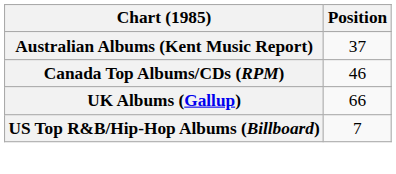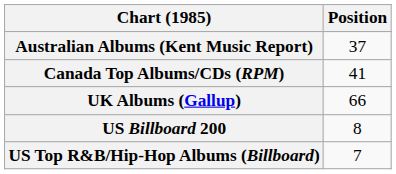 <table class="wikitable sortable plainrowheaders" style="text-align:center">
 <tr>
 <th scope="col">Chart (1985)</th>
 <th scope="col">Position</th>
 </tr>
 <tr>
 <th scope="row">Australian Albums (Kent Music Report)</th>
 <td>37</td>
 </tr>
 <tr>
 <th scope="row">Canada Top Albums/CDs (<em>RPM</em>)</th>
-<td>46</td>
+<td>41</td>
 </tr>
 <tr>
 <th scope="row">UK Albums (<a href='#'>Gallup</a>)</th>
 <td>66</td>
 </tr>
 <tr>
+<th scope="row">US <em>Billboard</em> 200</th>
+<td>8</td>
+</tr>
+<tr>
 <th scope="row">US Top R&B/Hip-Hop Albums (<em>Billboard</em>)</th>
 <td>7</td>
 </tr>
 </table>
